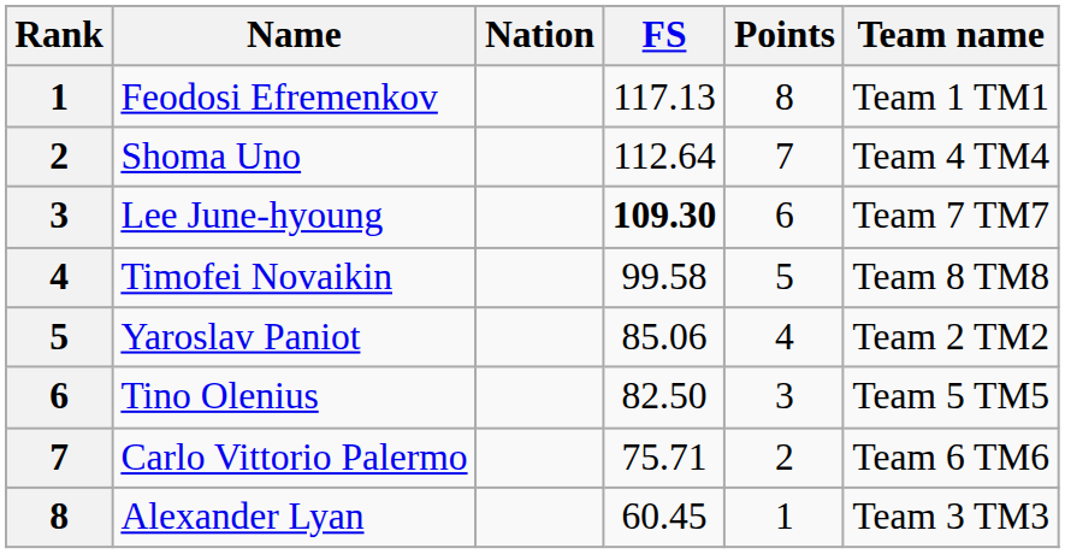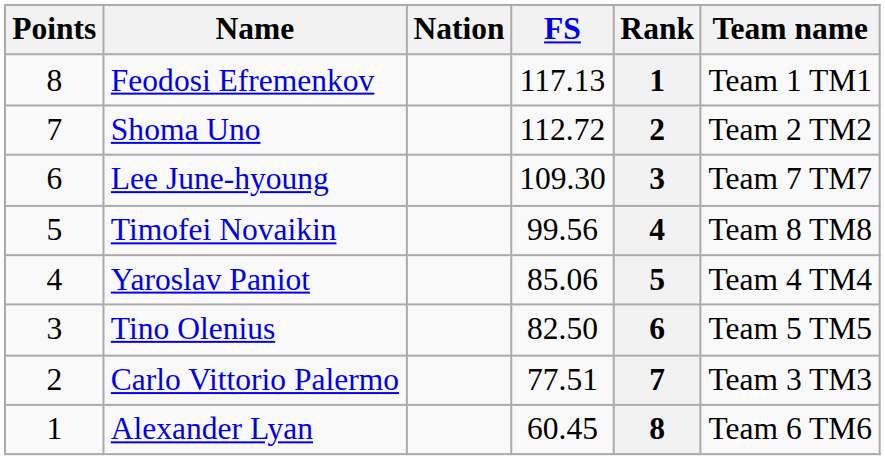 <table class="wikitable sortable">
 <tr>
-<th>Rank</th>
+<th>Points</th>
 <th>Name</th>
 <th>Nation</th>
 <th><a href='#'>FS</a></th>
-<th>Points</th>
+<th>Rank</th>
 <th>Team name</th>
 </tr>
 <tr>
-<th>1</th>
+<td align="center">8</td>
 <td><a href='#'>Feodosi Efremenkov</a></td>
 <td></td>
 <td align="center">117.13</td>
-<td align="center">8</td>
+<th>1</th>
 <td>Team 1 TM1</td>
 </tr>
 <tr>
-<th>2</th>
+<td align="center">7</td>
 <td><a href='#'>Shoma Uno</a></td>
 <td></td>
-<td align="center">112.64</td>
-<td align="center">7</td>
+<td align="center">112.72</td>
+<th>2</th>
+<td>Team 2 TM2</td>
+</tr>
+<tr>
+<td align="center">6</td>
+<td><a href='#'>Lee June-hyoung</a></td>
+<td></td>
+<td align="center">109.30</td>
+<th>3</th>
+<td>Team 7 TM7</td>
+</tr>
+<tr>
+<td align="center">5</td>
+<td><a href='#'>Timofei Novaikin</a></td>
+<td></td>
+<td align="center">99.56</td>
+<th>4</th>
+<td>Team 8 TM8</td>
+</tr>
+<tr>
+<td align="center">4</td>
+<td><a href='#'>Yaroslav Paniot</a></td>
+<td></td>
+<td align="center">85.06</td>
+<th>5</th>
 <td>Team 4 TM4</td>
 </tr>
 <tr>
-<th>3</th>
-<td><a href='#'>Lee June-hyoung</a></td>
-<td></td>
-<td align="center"><strong>109.30</strong></td>
-<td align="center">6</td>
-<td>Team 7 TM7</td>
-</tr>
-<tr>
-<th>4</th>
-<td><a href='#'>Timofei Novaikin</a></td>
-<td></td>
-<td align="center">99.58</td>
-<td align="center">5</td>
-<td>Team 8 TM8</td>
-</tr>
-<tr>
-<th>5</th>
-<td><a href='#'>Yaroslav Paniot</a></td>
-<td></td>
-<td align="center">85.06</td>
-<td align="center">4</td>
-<td>Team 2 TM2</td>
-</tr>
-<tr>
-<th>6</th>
+<td align="center">3</td>
 <td><a href='#'>Tino Olenius</a></td>
 <td></td>
 <td align="center">82.50</td>
-<td align="center">3</td>
+<th>6</th>
 <td>Team 5 TM5</td>
 </tr>
 <tr>
-<th>7</th>
+<td align="center">2</td>
 <td><a href='#'>Carlo Vittorio Palermo</a></td>
 <td></td>
-<td align="center">75.71</td>
-<td align="center">2</td>
-<td>Team 6 TM6</td>
+<td align="center">77.51</td>
+<th>7</th>
+<td>Team 3 TM3</td>
 </tr>
 <tr>
-<th>8</th>
+<td align="center">1</td>
 <td><a href='#'>Alexander Lyan</a></td>
 <td></td>
 <td align="center">60.45</td>
-<td align="center">1</td>
-<td>Team 3 TM3</td>
+<th>8</th>
+<td>Team 6 TM6</td>
 </tr>
 </table>
